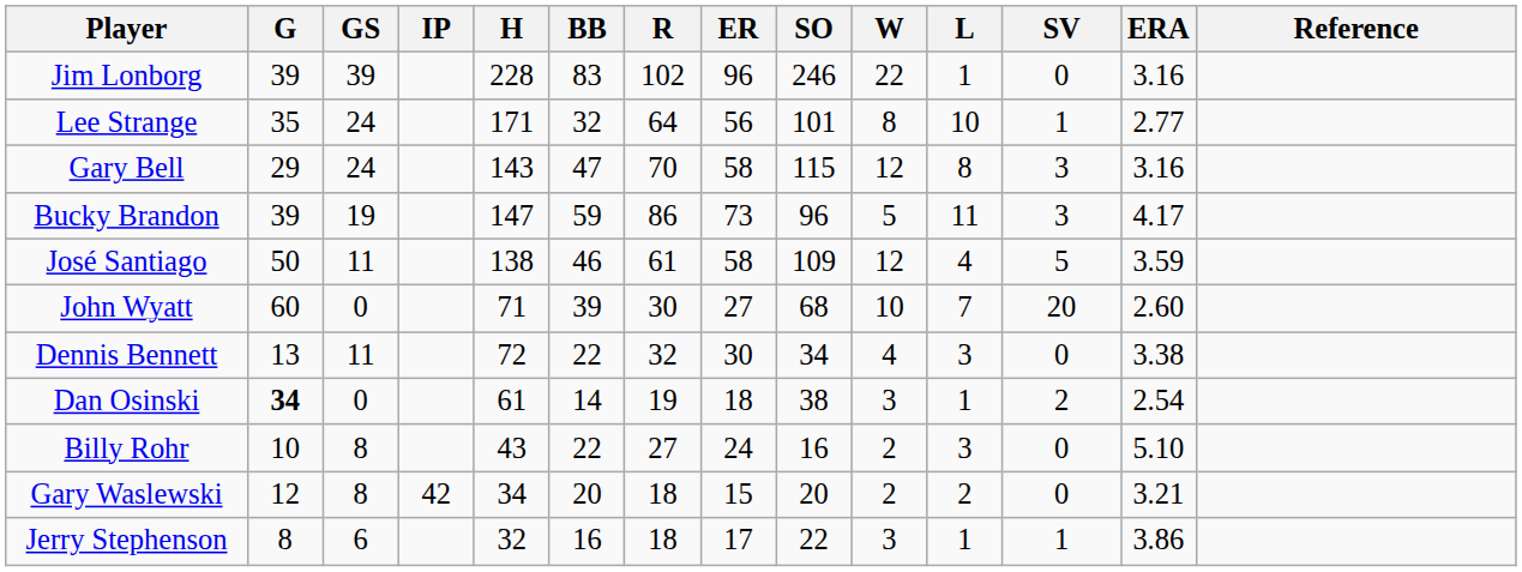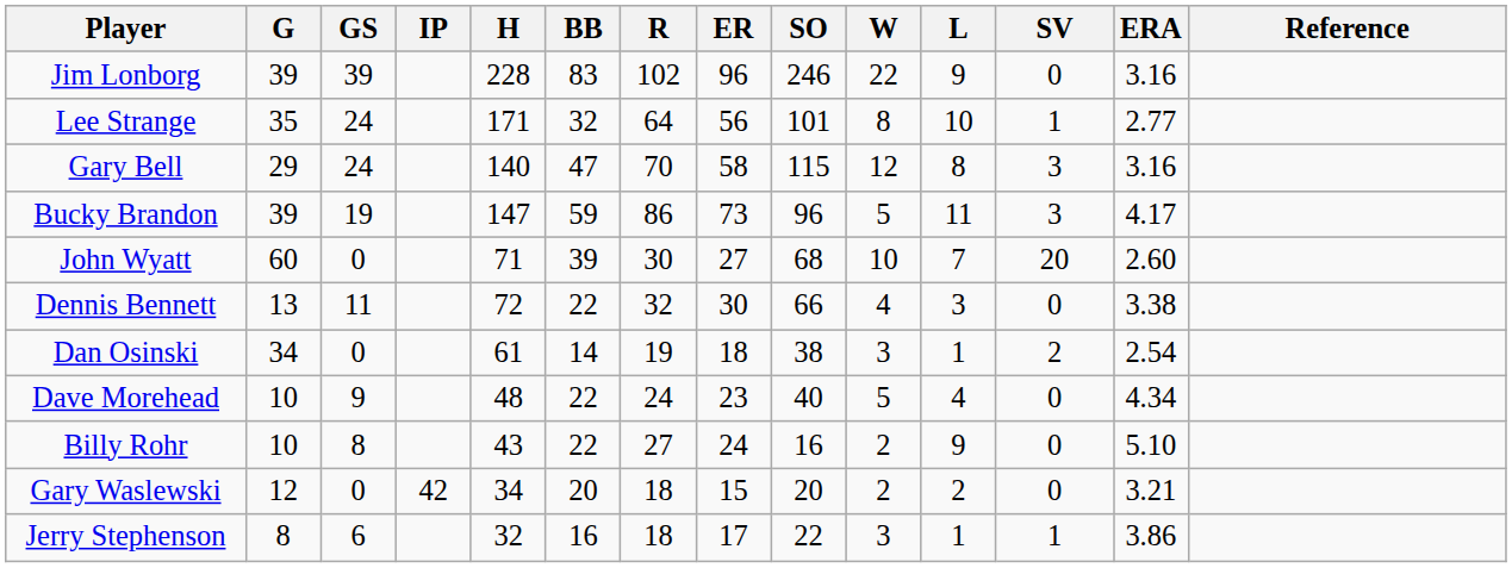 <table class="wikitable sortable" style="text-align:center">
 <tr>
 <th width="16%">Player</th>
 <th width="5%">G</th>
 <th width="5%">GS</th>
 <th width="5%">IP</th>
 <th width="5%">H</th>
 <th width="5%">BB</th>
 <th width="5%">R</th>
 <th width="5%">ER</th>
 <th width="5%">SO</th>
 <th width="5%">W</th>
 <th width="5%">L</th>
 <th>SV</th>
 <th width="5%">ERA</th>
 <th>Reference</th>
 </tr>
 <tr>
 <td><a href='#'>Jim Lonborg</a></td>
 <td>39</td>
 <td>39</td>
 <td></td>
 <td>228</td>
 <td>83</td>
 <td>102</td>
 <td>96</td>
 <td>246</td>
 <td>22</td>
-<td>1</td>
+<td>9</td>
 <td>0</td>
 <td>3.16</td>
 <td></td>
 </tr>
 <tr>
 <td><a href='#'>Lee Strange</a></td>
 <td>35</td>
 <td>24</td>
 <td></td>
 <td>171</td>
 <td>32</td>
 <td>64</td>
 <td>56</td>
 <td>101</td>
 <td>8</td>
 <td>10</td>
 <td>1</td>
 <td>2.77</td>
 <td></td>
 </tr>
 <tr>
 <td><a href='#'>Gary Bell</a></td>
 <td>29</td>
 <td>24</td>
 <td></td>
-<td>143</td>
+<td>140</td>
 <td>47</td>
 <td>70</td>
 <td>58</td>
 <td>115</td>
 <td>12</td>
 <td>8</td>
 <td>3</td>
 <td>3.16</td>
 <td></td>
 </tr>
 <tr>
 <td><a href='#'>Bucky Brandon</a></td>
 <td>39</td>
 <td>19</td>
 <td></td>
 <td>147</td>
 <td>59</td>
 <td>86</td>
 <td>73</td>
 <td>96</td>
 <td>5</td>
 <td>11</td>
 <td>3</td>
 <td>4.17</td>
 <td></td>
 </tr>
 <tr>
-<td><a href='#'>José Santiago</a></td>
-<td>50</td>
-<td>11</td>
-<td></td>
-<td>138</td>
-<td>46</td>
-<td>61</td>
-<td>58</td>
-<td>109</td>
-<td>12</td>
-<td>4</td>
-<td>5</td>
-<td>3.59</td>
-<td></td>
-</tr>
-<tr>
 <td><a href='#'>John Wyatt</a></td>
 <td>60</td>
 <td>0</td>
 <td></td>
 <td>71</td>
 <td>39</td>
 <td>30</td>
 <td>27</td>
 <td>68</td>
 <td>10</td>
 <td>7</td>
 <td>20</td>
 <td>2.60</td>
 <td></td>
 </tr>
 <tr>
 <td><a href='#'>Dennis Bennett</a></td>
 <td>13</td>
 <td>11</td>
 <td></td>
 <td>72</td>
 <td>22</td>
 <td>32</td>
 <td>30</td>
-<td>34</td>
+<td>66</td>
 <td>4</td>
 <td>3</td>
 <td>0</td>
 <td>3.38</td>
 <td></td>
 </tr>
 <tr>
 <td><a href='#'>Dan Osinski</a></td>
-<td><strong>34</strong></td>
+<td>34</td>
 <td>0</td>
 <td></td>
 <td>61</td>
 <td>14</td>
 <td>19</td>
 <td>18</td>
 <td>38</td>
 <td>3</td>
 <td>1</td>
 <td>2</td>
 <td>2.54</td>
 <td></td>
 </tr>
 <tr>
+<td><a href='#'>Dave Morehead</a></td>
+<td>10</td>
+<td>9</td>
+<td></td>
+<td>48</td>
+<td>22</td>
+<td>24</td>
+<td>23</td>
+<td>40</td>
+<td>5</td>
+<td>4</td>
+<td>0</td>
+<td>4.34</td>
+<td></td>
+</tr>
+<tr>
 <td><a href='#'>Billy Rohr</a></td>
 <td>10</td>
 <td>8</td>
 <td></td>
 <td>43</td>
 <td>22</td>
 <td>27</td>
 <td>24</td>
 <td>16</td>
 <td>2</td>
-<td>3</td>
+<td>9</td>
 <td>0</td>
 <td>5.10</td>
 <td></td>
 </tr>
 <tr>
 <td><a href='#'>Gary Waslewski</a></td>
 <td>12</td>
-<td>8</td>
+<td>0</td>
 <td>42</td>
 <td>34</td>
 <td>20</td>
 <td>18</td>
 <td>15</td>
 <td>20</td>
 <td>2</td>
 <td>2</td>
 <td>0</td>
 <td>3.21</td>
 <td></td>
 </tr>
 <tr>
 <td><a href='#'>Jerry Stephenson</a></td>
 <td>8</td>
 <td>6</td>
 <td></td>
 <td>32</td>
 <td>16</td>
 <td>18</td>
 <td>17</td>
 <td>22</td>
 <td>3</td>
 <td>1</td>
 <td>1</td>
 <td>3.86</td>
 <td></td>
 </tr>
 </table>
